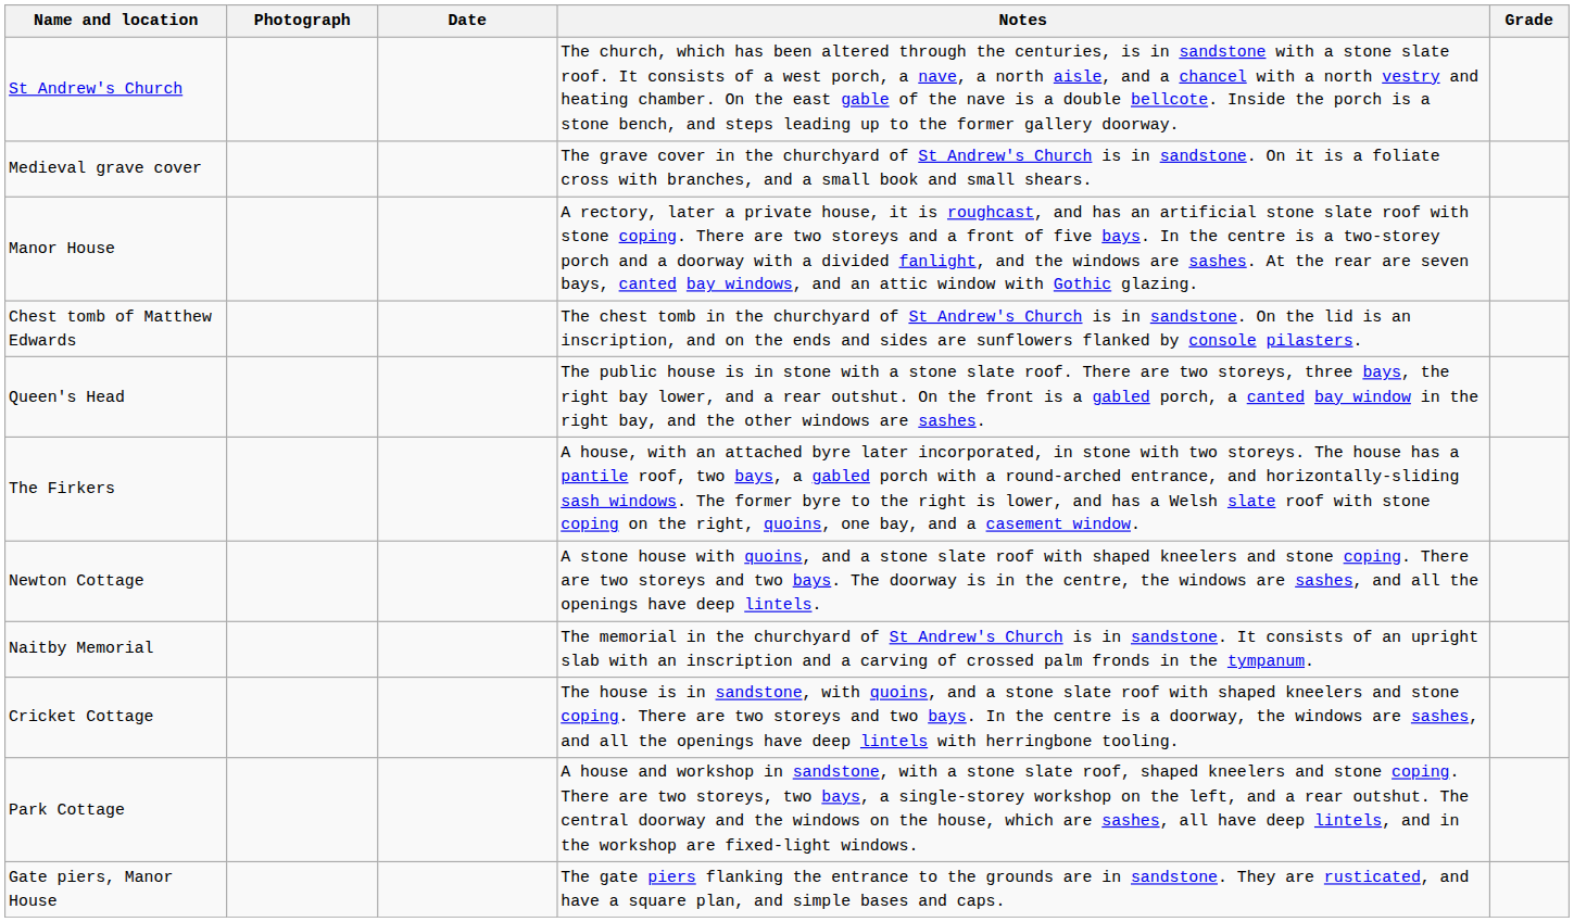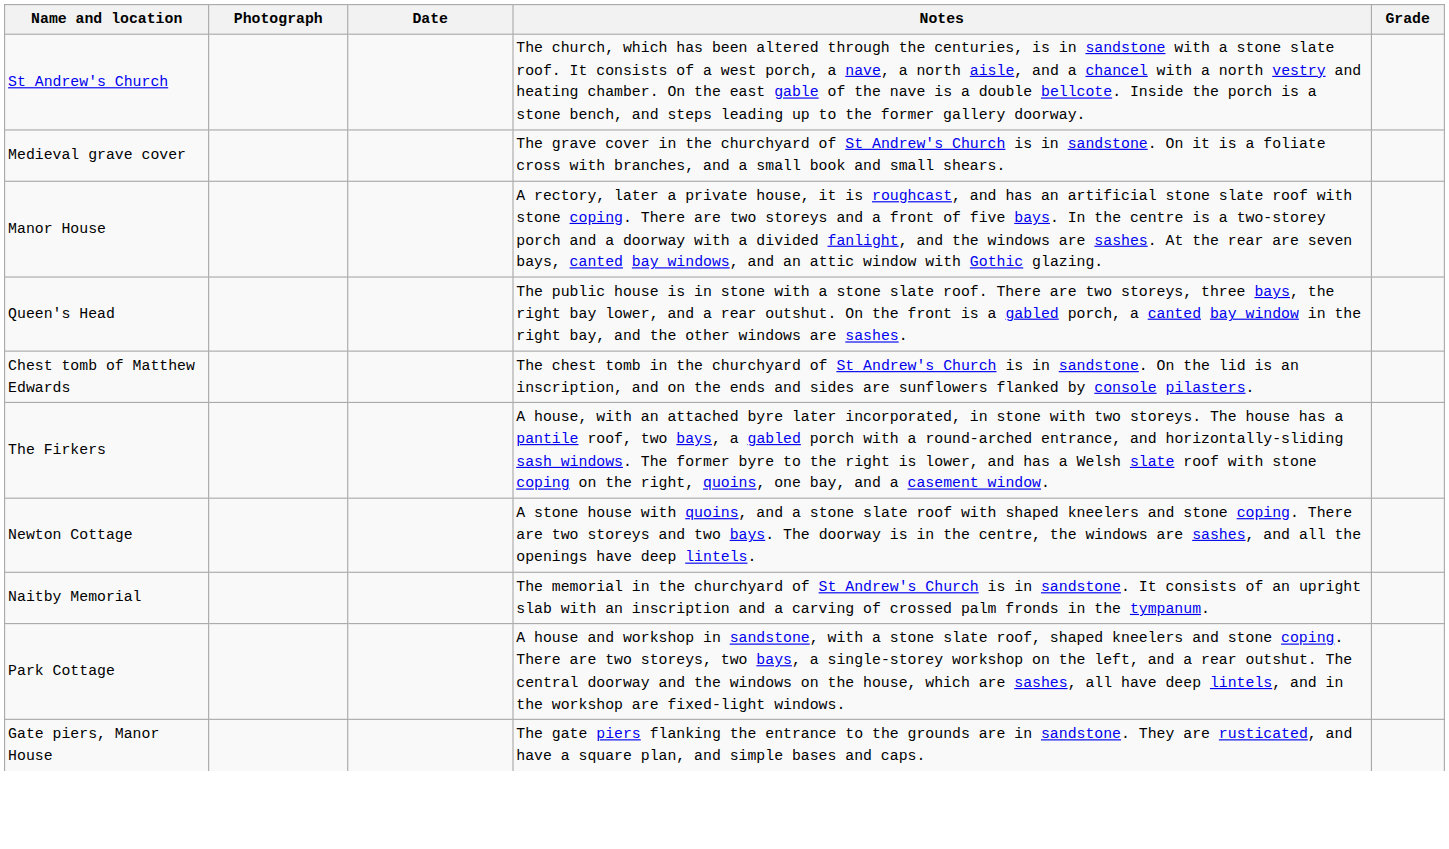 <table class="wikitable sortable plainrowheaders" style="width:100%; border:0px; text-align:left; line-height:150%">
 <tr>
 <th scope="col"  style="width:150px">Name and location</th>
 <th scope="col"  style="width:100px" class="unsortable">Photograph</th>
 <th scope="col"  style="width:120px">Date</th>
 <th scope="col"  style="width:650px" class="unsortable">Notes</th>
 <th scope="col"  style="width:50px">Grade</th>
 </tr>
 <tr>
 <td><a href='#'>St Andrew's Church</a><br><small></small></td>
 <td></td>
 <td align="center"></td>
 <td>The church, which has been altered through the centuries, is in <a href='#'>sandstone</a> with a stone slate roof.  It consists of a west porch, a <a href='#'>nave</a>, a north <a href='#'>aisle</a>, and a <a href='#'>chancel</a> with a north <a href='#'>vestry</a> and heating chamber.  On the east <a href='#'>gable</a> of the nave is a double <a href='#'>bellcote</a>.  Inside the porch is a stone bench, and steps leading up to the former gallery doorway.</td>
 <td align="center" ></td>
 </tr>
 <tr>
 <td>Medieval grave cover<br><small></small></td>
 <td></td>
 <td align="center"></td>
 <td>The grave cover in the churchyard of <a href='#'>St Andrew's Church</a> is in <a href='#'>sandstone</a>.  On it is a foliate cross with branches, and a small book and small shears.</td>
 <td align="center" ></td>
 </tr>
 <tr>
 <td>Manor House<br><small></small></td>
 <td></td>
 <td align="center"></td>
 <td>A rectory, later a private house, it is <a href='#'>roughcast</a>, and has an artificial stone slate roof with stone <a href='#'>coping</a>.  There are two storeys and a front of five <a href='#'>bays</a>.  In the centre is a two-storey porch and a doorway with a divided <a href='#'>fanlight</a>, and the windows are <a href='#'>sashes</a>.  At the rear are seven bays, <a href='#'>canted</a> <a href='#'>bay windows</a>, and an attic window with <a href='#'>Gothic</a> glazing.</td>
 <td align="center" ></td>
 </tr>
 <tr>
+<td>Queen's Head<br><small></small></td>
+<td></td>
+<td align="center"></td>
+<td>The public house is in stone with a stone slate roof.  There are two storeys, three <a href='#'>bays</a>, the right bay lower, and a rear outshut.  On the front is a <a href='#'>gabled</a> porch, a <a href='#'>canted</a> <a href='#'>bay window</a> in the right bay, and the other windows are <a href='#'>sashes</a>.</td>
+<td align="center" ></td>
+</tr>
+<tr>
 <td>Chest tomb of Matthew Edwards<br><small></small></td>
 <td></td>
 <td align="center"></td>
 <td>The chest tomb in the churchyard of <a href='#'>St Andrew's Church</a> is in <a href='#'>sandstone</a>.  On the lid is an inscription, and on the ends and sides are sunflowers flanked by <a href='#'>console</a> <a href='#'>pilasters</a>.</td>
-<td align="center" ></td>
-</tr>
-<tr>
-<td>Queen's Head<br><small></small></td>
-<td></td>
-<td align="center"></td>
-<td>The public house is in stone with a stone slate roof.  There are two storeys, three <a href='#'>bays</a>, the right bay lower, and a rear outshut.  On the front is a <a href='#'>gabled</a> porch, a <a href='#'>canted</a> <a href='#'>bay window</a> in the right bay, and the other windows are <a href='#'>sashes</a>.</td>
 <td align="center" ></td>
 </tr>
 <tr>
 <td>The Firkers<br><small></small></td>
 <td></td>
 <td align="center"></td>
 <td>A house, with an attached byre later incorporated, in stone with two storeys.  The house has a <a href='#'>pantile</a> roof, two <a href='#'>bays</a>, a <a href='#'>gabled</a> porch with a round-arched entrance, and horizontally-sliding <a href='#'>sash windows</a>.  The former byre to the right is lower, and has a Welsh <a href='#'>slate</a> roof with stone <a href='#'>coping</a> on the right, <a href='#'>quoins</a>, one bay, and a <a href='#'>casement window</a>.</td>
 <td align="center" ></td>
 </tr>
 <tr>
 <td>Newton Cottage<br><small></small></td>
 <td></td>
 <td align="center"></td>
 <td>A stone house with <a href='#'>quoins</a>, and a stone slate roof with shaped kneelers and stone <a href='#'>coping</a>.  There are two storeys and two <a href='#'>bays</a>.  The doorway is in the centre, the windows are <a href='#'>sashes</a>, and all the openings have deep <a href='#'>lintels</a>.</td>
 <td align="center" ></td>
 </tr>
 <tr>
 <td>Naitby Memorial<br><small></small></td>
 <td></td>
 <td align="center"></td>
 <td>The memorial in the churchyard of <a href='#'>St Andrew's Church</a> is in <a href='#'>sandstone</a>. It consists of an upright slab with an inscription and a carving of crossed palm fronds in the <a href='#'>tympanum</a>.</td>
 <td align="center" ></td>
 </tr>
 <tr>
-<td>Cricket Cottage<br><small></small></td>
-<td></td>
-<td align="center"></td>
-<td>The house is in <a href='#'>sandstone</a>, with <a href='#'>quoins</a>, and a stone slate roof with shaped kneelers and stone <a href='#'>coping</a>.  There are two storeys and two <a href='#'>bays</a>.  In the centre is a doorway, the windows are <a href='#'>sashes</a>, and all the openings have deep <a href='#'>lintels</a> with herringbone tooling.</td>
-<td align="center" ></td>
-</tr>
-<tr>
 <td>Park Cottage<br><small></small></td>
 <td></td>
 <td align="center"></td>
 <td>A house and workshop in <a href='#'>sandstone</a>, with a stone slate roof, shaped kneelers and stone <a href='#'>coping</a>.  There are two storeys, two <a href='#'>bays</a>, a single-storey workshop on the left, and a rear outshut.  The central doorway and the windows on the house, which are <a href='#'>sashes</a>, all have deep <a href='#'>lintels</a>, and in the workshop are fixed-light windows.</td>
 <td align="center" ></td>
 </tr>
 <tr>
 <td>Gate piers, Manor House<br><small></small></td>
 <td></td>
 <td align="center"></td>
 <td>The gate <a href='#'>piers</a> flanking the entrance to the grounds are in <a href='#'>sandstone</a>.  They are <a href='#'>rusticated</a>, and have a square plan, and simple bases and caps.</td>
 <td align="center" ></td>
 </tr>
 <tr>
 </tr>
 </table>
